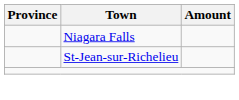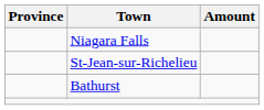 <table class="wikitable">
 <tr>
 <th>Province</th>
 <th>Town</th>
 <th>Amount</th>
 </tr>
 <tr>
 <td></td>
 <td><a href='#'>Niagara Falls</a></td>
 <td></td>
 </tr>
 <tr>
 <td></td>
 <td><a href='#'>St-Jean-sur-Richelieu</a></td>
 <td></td>
 </tr>
 <tr>
+<td></td>
+<td><a href='#'>Bathurst</a></td>
+<td></td>
+</tr>
+<tr>
 <td colspan="3"></td>
 </tr>
 </table>
